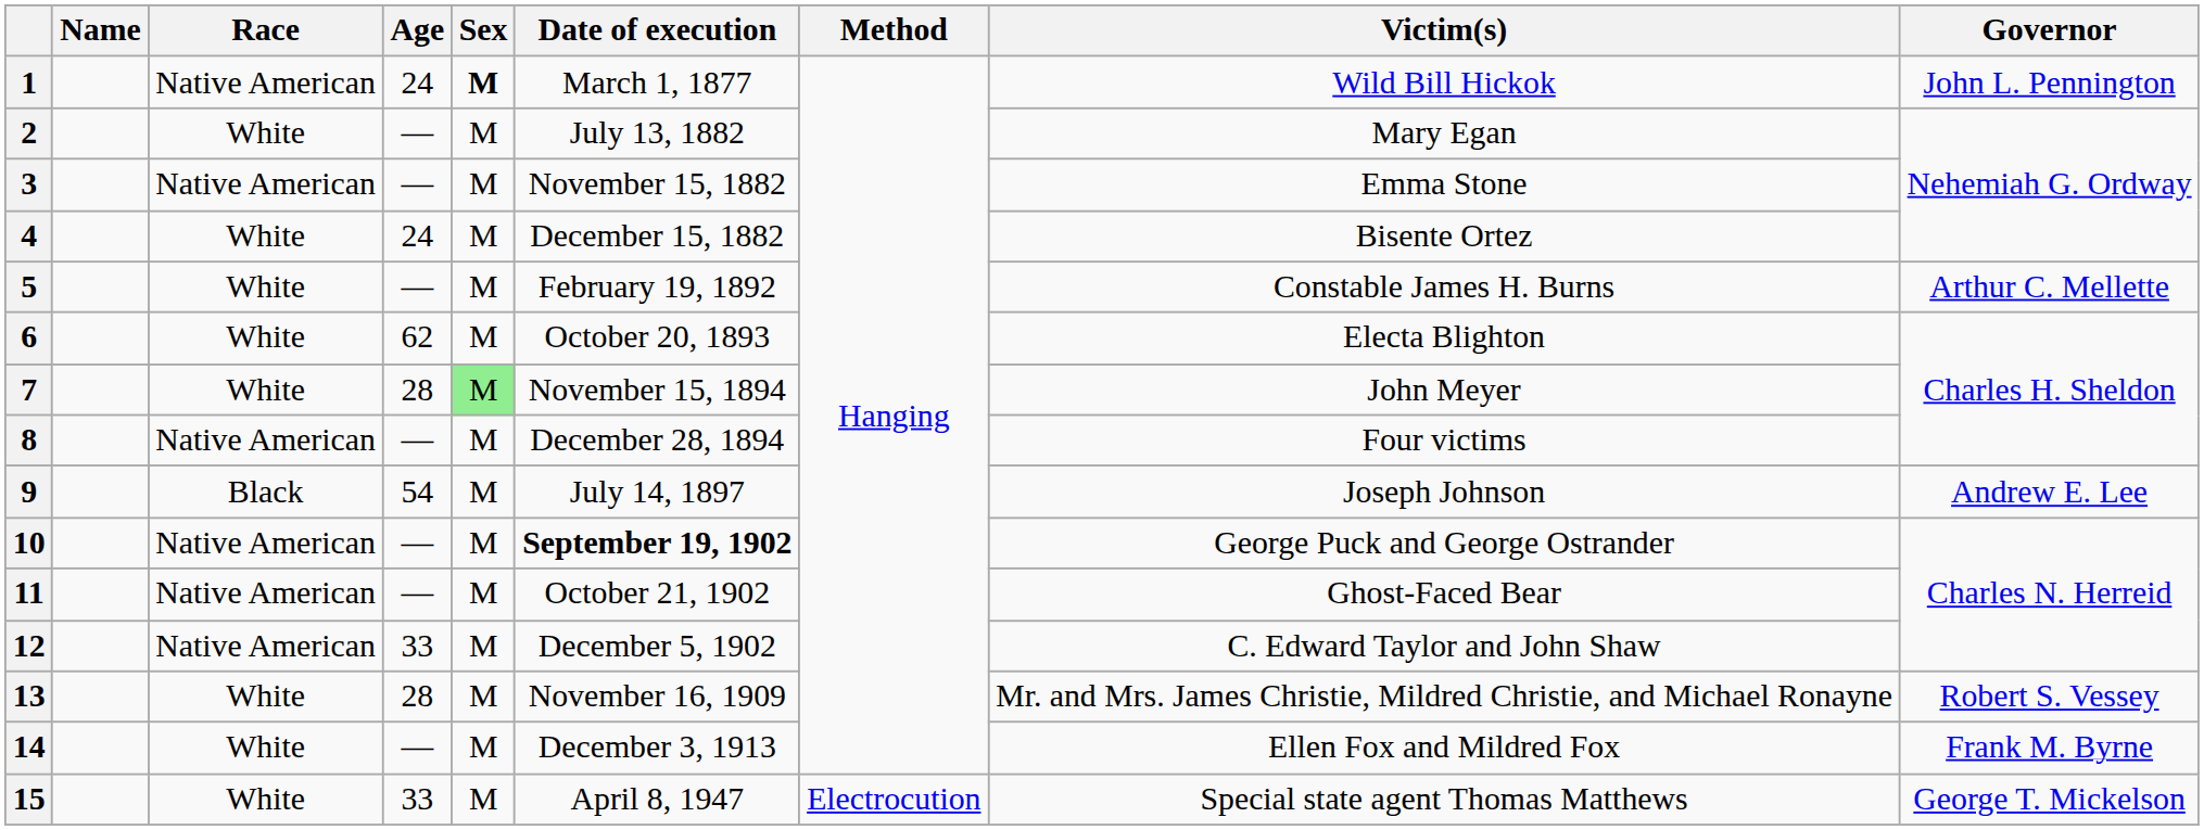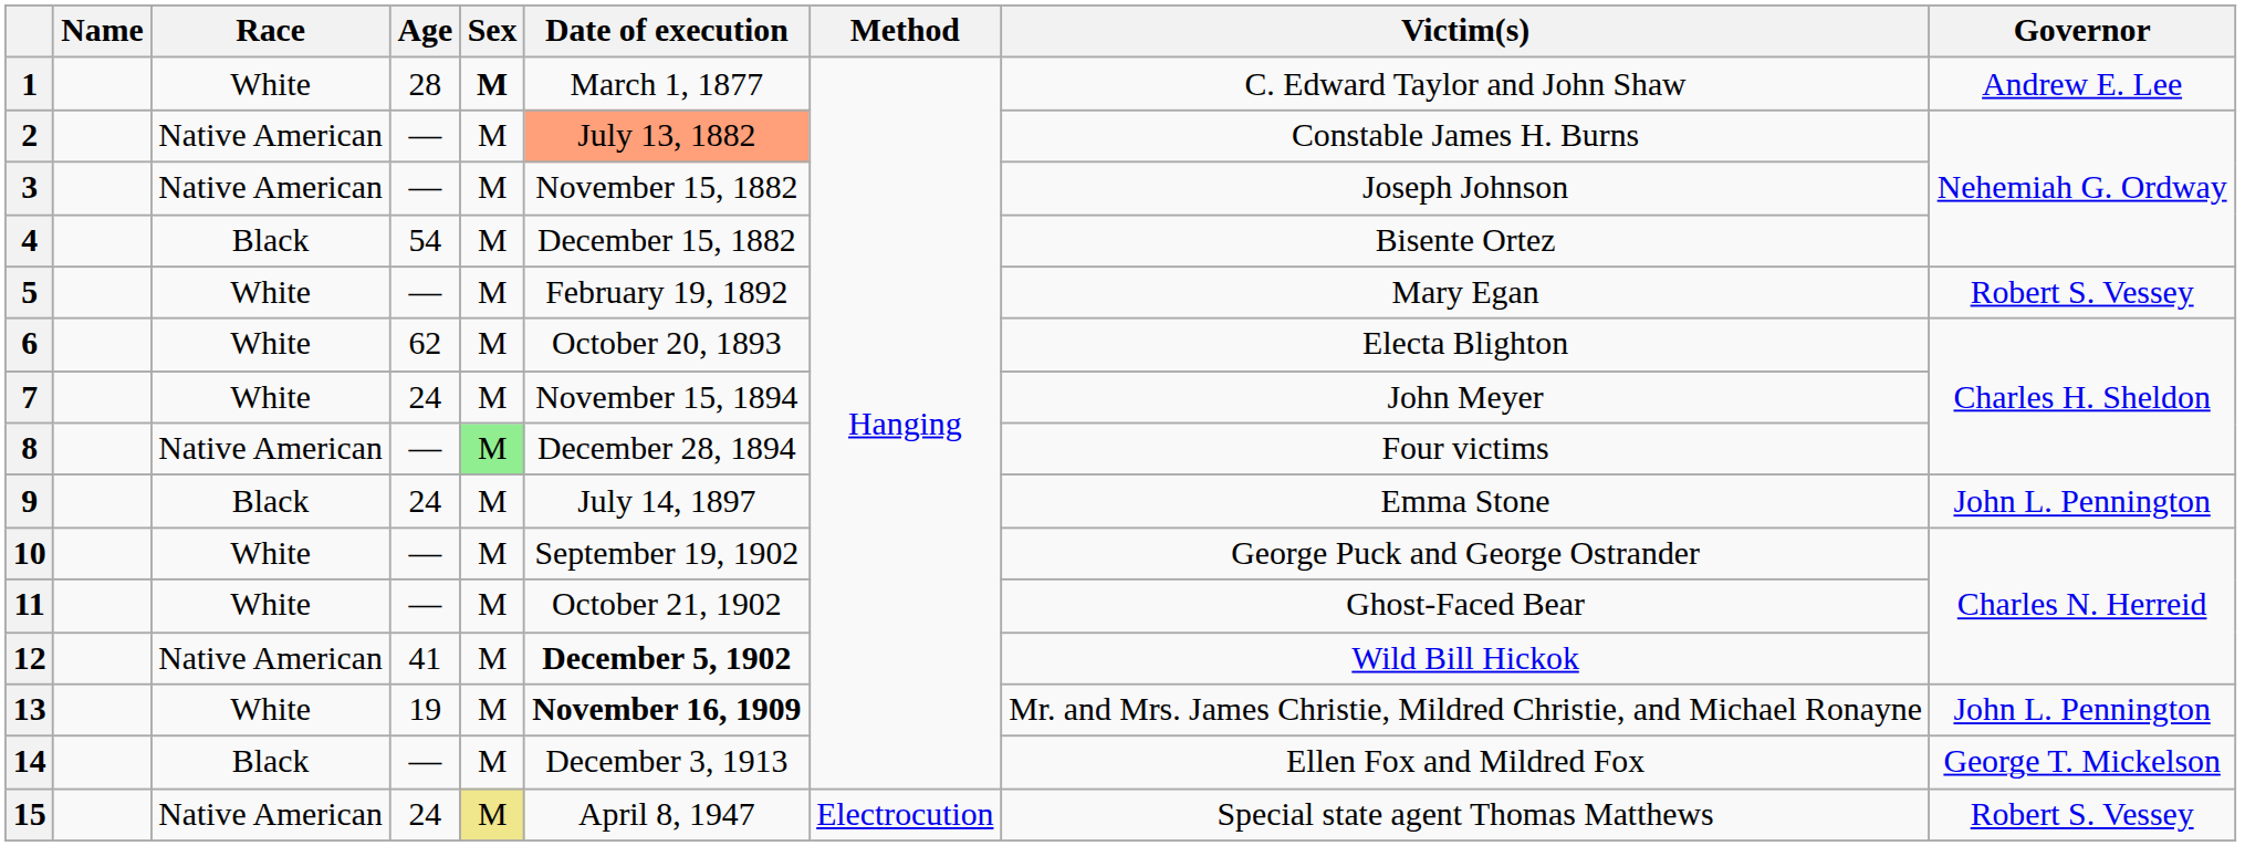 <table class="wikitable sortable" style="text-align:center;">
 <tr>
 <th scope="col"></th>
 <th scope="col">Name</th>
 <th scope="col">Race</th>
 <th scope="col">Age</th>
 <th scope="col">Sex</th>
 <th scope="col" data-sort-type="date">Date of execution</th>
 <th scope="col">Method</th>
 <th scope="col">Victim(s)</th>
 <th scope="col">Governor</th>
 </tr>
 <tr>
 <th scope="row">1</th>
 <td></td>
-<td>Native American</td>
-<td>24</td>
+<td>White</td>
+<td>28</td>
 <td><strong>M</strong></td>
 <td>March 1, 1877</td>
 <td rowspan="14"><a href='#'>Hanging</a></td>
-<td><a href='#'>Wild Bill Hickok</a></td>
-<td><a href='#'>John L. Pennington</a></td>
+<td>C. Edward Taylor and John Shaw</td>
+<td><a href='#'>Andrew E. Lee</a></td>
 </tr>
 <tr>
 <th scope="row">2</th>
 <td></td>
-<td>White</td>
+<td>Native American</td>
 <td>—</td>
 <td>M</td>
-<td>July 13, 1882</td>
-<td>Mary Egan</td>
+<td style="background: lightsalmon;">July 13, 1882</td>
+<td>Constable James H. Burns</td>
 <td rowspan="3"><a href='#'>Nehemiah G. Ordway</a></td>
 </tr>
 <tr>
 <th scope="row">3</th>
 <td></td>
 <td>Native American</td>
 <td>—</td>
 <td>M</td>
 <td>November 15, 1882</td>
-<td>Emma Stone</td>
+<td>Joseph Johnson</td>
 </tr>
 <tr>
 <th scope="row">4</th>
 <td></td>
-<td>White</td>
-<td>24</td>
+<td>Black</td>
+<td>54</td>
 <td>M</td>
 <td>December 15, 1882</td>
 <td>Bisente Ortez</td>
 </tr>
 <tr>
 <th scope="row">5</th>
 <td></td>
 <td>White</td>
 <td>—</td>
 <td>M</td>
 <td>February 19, 1892</td>
-<td>Constable James H. Burns</td>
-<td><a href='#'>Arthur C. Mellette</a></td>
+<td>Mary Egan</td>
+<td><a href='#'>Robert S. Vessey</a></td>
 </tr>
 <tr>
 <th scope="row">6</th>
 <td></td>
 <td>White</td>
 <td>62</td>
 <td>M</td>
 <td>October 20, 1893</td>
 <td>Electa Blighton</td>
 <td rowspan="3"><a href='#'>Charles H. Sheldon</a></td>
 </tr>
 <tr>
 <th scope="row">7</th>
 <td></td>
 <td>White</td>
-<td>28</td>
-<td style="background: lightgreen;">M</td>
+<td>24</td>
+<td>M</td>
 <td>November 15, 1894</td>
 <td>John Meyer</td>
 </tr>
 <tr>
 <th scope="row">8</th>
 <td></td>
 <td>Native American</td>
 <td>—</td>
-<td>M</td>
+<td style="background: lightgreen;">M</td>
 <td>December 28, 1894</td>
 <td>Four victims</td>
 </tr>
 <tr>
 <th scope="row">9</th>
 <td></td>
 <td>Black</td>
-<td>54</td>
+<td>24</td>
 <td>M</td>
 <td>July 14, 1897</td>
-<td>Joseph Johnson</td>
-<td><a href='#'>Andrew E. Lee</a></td>
+<td>Emma Stone</td>
+<td><a href='#'>John L. Pennington</a></td>
 </tr>
 <tr>
 <th scope="row">10</th>
 <td></td>
-<td>Native American</td>
+<td>White</td>
 <td>—</td>
 <td>M</td>
-<td><strong>September 19, 1902</strong></td>
+<td>September 19, 1902</td>
 <td>George Puck and George Ostrander</td>
 <td rowspan="3"><a href='#'>Charles N. Herreid</a></td>
 </tr>
 <tr>
 <th scope="row">11</th>
 <td></td>
-<td>Native American</td>
+<td>White</td>
 <td>—</td>
 <td>M</td>
 <td>October 21, 1902</td>
 <td>Ghost-Faced Bear</td>
 </tr>
 <tr>
 <th scope="row">12</th>
 <td></td>
 <td>Native American</td>
-<td>33</td>
+<td>41</td>
 <td>M</td>
-<td>December 5, 1902</td>
-<td>C. Edward Taylor and John Shaw</td>
+<td><strong>December 5, 1902</strong></td>
+<td><a href='#'>Wild Bill Hickok</a></td>
 </tr>
 <tr>
 <th scope="row">13</th>
 <td></td>
 <td>White</td>
-<td>28</td>
+<td>19</td>
 <td>M</td>
-<td>November 16, 1909</td>
+<td><strong>November 16, 1909</strong></td>
 <td>Mr. and Mrs. James Christie, Mildred Christie, and Michael Ronayne</td>
-<td><a href='#'>Robert S. Vessey</a></td>
+<td><a href='#'>John L. Pennington</a></td>
 </tr>
 <tr>
 <th scope="row">14</th>
 <td></td>
-<td>White</td>
+<td>Black</td>
 <td>—</td>
 <td>M</td>
 <td>December 3, 1913</td>
 <td>Ellen Fox and Mildred Fox</td>
-<td><a href='#'>Frank M. Byrne</a></td>
+<td><a href='#'>George T. Mickelson</a></td>
 </tr>
 <tr>
 <th scope="row">15</th>
 <td></td>
-<td>White</td>
-<td>33</td>
-<td>M</td>
+<td>Native American</td>
+<td>24</td>
+<td style="background: khaki;">M</td>
 <td>April 8, 1947</td>
 <td><a href='#'>Electrocution</a></td>
 <td>Special state agent Thomas Matthews</td>
-<td><a href='#'>George T. Mickelson</a></td>
+<td><a href='#'>Robert S. Vessey</a></td>
 </tr>
 </table>
